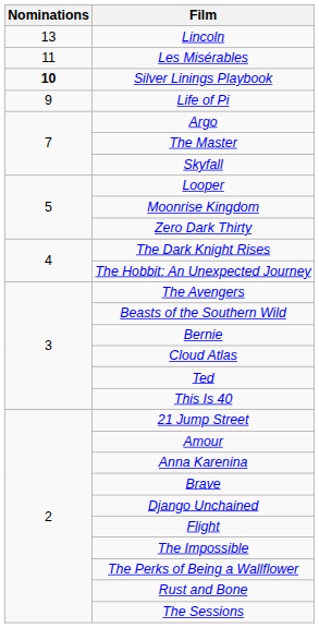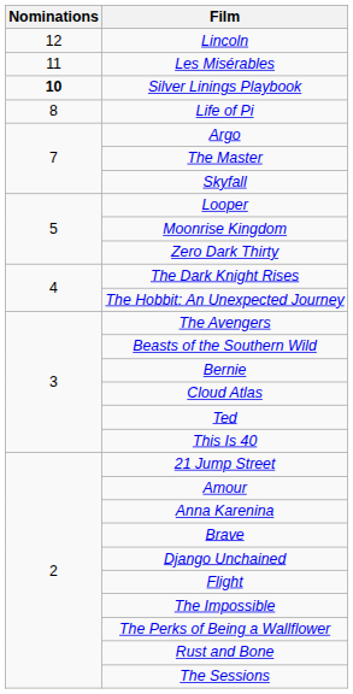 <table class="wikitable" rowspan="2" style="text-align:center;" background: #f6e39c;>
 <tr>
 <th scope="col" style="width:55px;">Nominations</th>
 <th scope="col" style="text-align:center;">Film</th>
 </tr>
 <tr>
-<td>13</td>
+<td>12</td>
 <td><em><a href='#'>Lincoln</a></em></td>
 </tr>
 <tr>
 <td>11</td>
 <td><em><a href='#'>Les Misérables</a></em></td>
 </tr>
 <tr>
 <td><strong>10</strong></td>
 <td><em><a href='#'>Silver Linings Playbook</a></em></td>
 </tr>
 <tr>
-<td>9</td>
+<td>8</td>
 <td><em><a href='#'>Life of Pi</a></em></td>
 </tr>
 <tr>
 <td rowspan="3">7</td>
 <td><em><a href='#'>Argo</a></em></td>
 </tr>
 <tr>
 <td><em><a href='#'>The Master</a></em></td>
 </tr>
 <tr>
 <td><em><a href='#'>Skyfall</a></em></td>
 </tr>
 <tr>
 <td rowspan="3">5</td>
 <td><em><a href='#'>Looper</a></em></td>
 </tr>
 <tr>
 <td><em><a href='#'>Moonrise Kingdom</a></em></td>
 </tr>
 <tr>
 <td><em><a href='#'>Zero Dark Thirty</a></em></td>
 </tr>
 <tr>
 <td rowspan="2">4</td>
 <td><em><a href='#'>The Dark Knight Rises</a></em></td>
 </tr>
 <tr>
 <td><em><a href='#'>The Hobbit: An Unexpected Journey</a></em></td>
 </tr>
 <tr>
 <td rowspan="6">3</td>
 <td><em><a href='#'>The Avengers</a></em></td>
 </tr>
 <tr>
 <td><em><a href='#'>Beasts of the Southern Wild</a></em></td>
 </tr>
 <tr>
 <td><em><a href='#'>Bernie</a></em></td>
 </tr>
 <tr>
 <td><em><a href='#'>Cloud Atlas</a></em></td>
 </tr>
 <tr>
 <td><em><a href='#'>Ted</a></em></td>
 </tr>
 <tr>
 <td><em><a href='#'>This Is 40</a></em></td>
 </tr>
 <tr>
 <td rowspan="10">2</td>
 <td><em><a href='#'>21 Jump Street</a></em></td>
 </tr>
 <tr>
 <td><em><a href='#'>Amour</a></em></td>
 </tr>
 <tr>
 <td><em><a href='#'>Anna Karenina</a></em></td>
 </tr>
 <tr>
 <td><em><a href='#'>Brave</a></em></td>
 </tr>
 <tr>
 <td><em><a href='#'>Django Unchained</a></em></td>
 </tr>
 <tr>
 <td><em><a href='#'>Flight</a></em></td>
 </tr>
 <tr>
 <td><em><a href='#'>The Impossible</a></em></td>
 </tr>
 <tr>
 <td><em><a href='#'>The Perks of Being a Wallflower</a></em></td>
 </tr>
 <tr>
 <td><em><a href='#'>Rust and Bone</a></em></td>
 </tr>
 <tr>
 <td><em><a href='#'>The Sessions</a></em></td>
 </tr>
 </table>
